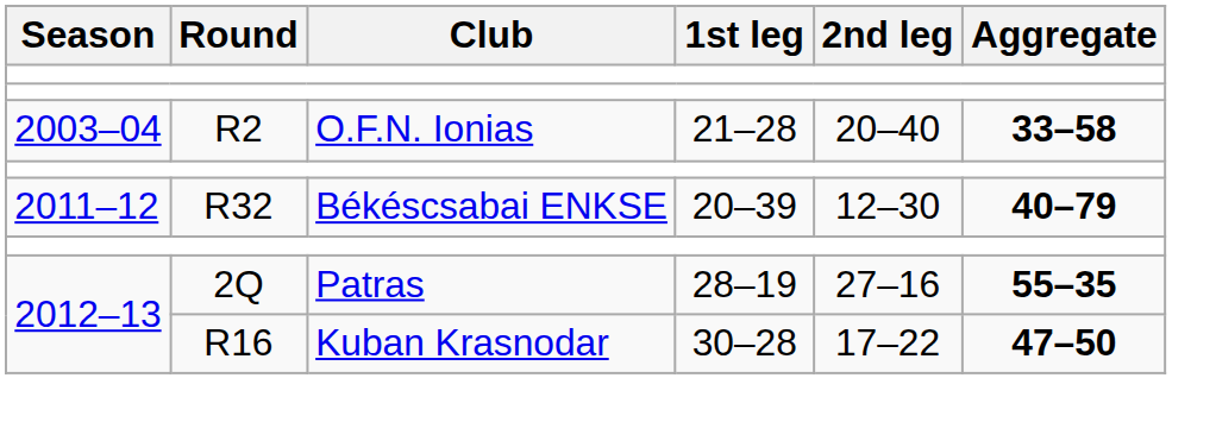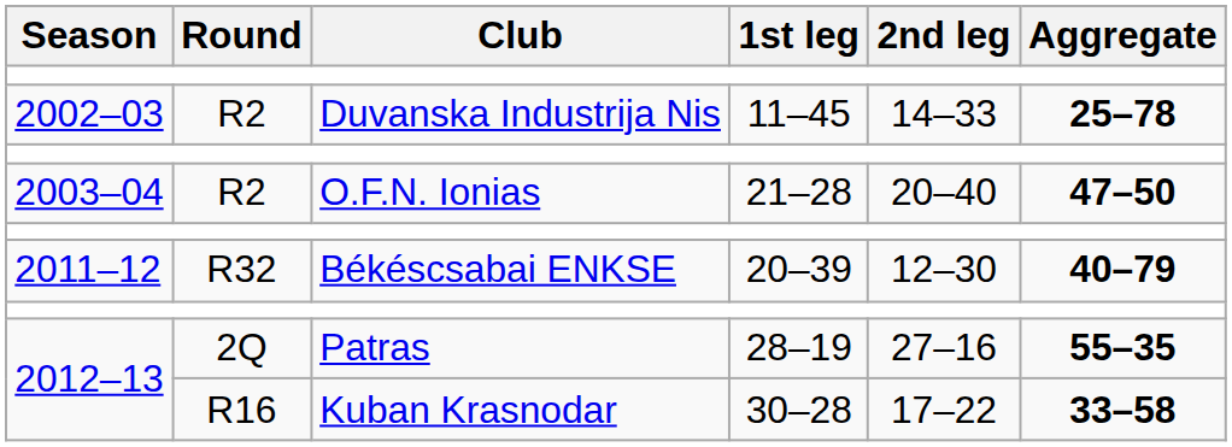 <table class="wikitable" style="text-align: left">
 <tr>
 <th>Season</th>
 <th>Round</th>
 <th>Club</th>
 <th>1st leg</th>
 <th>2nd leg</th>
 <th>Aggregate</th>
 </tr>
 <tr>
 <td colspan="6" bgcolor=white></td>
 </tr>
 <tr>
+<td><a href='#'>2002–03</a></td>
+<td align=center>R2</td>
+<td> <a href='#'>Duvanska Industrija Nis</a></td>
+<td align=center>11–45</td>
+<td align=center>14–33</td>
+<td align=center><strong>25–78</strong></td>
+</tr>
+<tr>
 <td colspan="6" bgcolor=white></td>
 </tr>
 <tr>
 <td><a href='#'>2003–04</a></td>
 <td align=center>R2</td>
 <td> <a href='#'>O.F.N. Ionias</a></td>
 <td align=center>21–28</td>
 <td align=center>20–40</td>
-<td align=center><strong>33–58</strong></td>
+<td align=center><strong>47–50</strong></td>
 </tr>
 <tr>
 <td colspan="6" bgcolor=white></td>
 </tr>
 <tr>
 <td><a href='#'>2011–12</a></td>
 <td align=center>R32</td>
 <td> <a href='#'>Békéscsabai ENKSE</a></td>
 <td align=center>20–39</td>
 <td align=center>12–30</td>
 <td align=center><strong>40–79</strong></td>
 </tr>
 <tr>
 <td colspan="6" bgcolor=white></td>
 </tr>
 <tr>
 <td rowspan=2><a href='#'>2012–13</a></td>
 <td align=center>2Q</td>
 <td> <a href='#'>Patras</a></td>
 <td align=center>28–19</td>
 <td align=center>27–16</td>
 <td align=center><strong>55–35</strong></td>
 </tr>
 <tr>
 <td align=center>R16</td>
 <td> <a href='#'>Kuban Krasnodar</a></td>
 <td align=center>30–28</td>
 <td align=center>17–22</td>
-<td align=center><strong>47–50</strong></td>
+<td align=center><strong>33–58</strong></td>
 </tr>
 </table>
